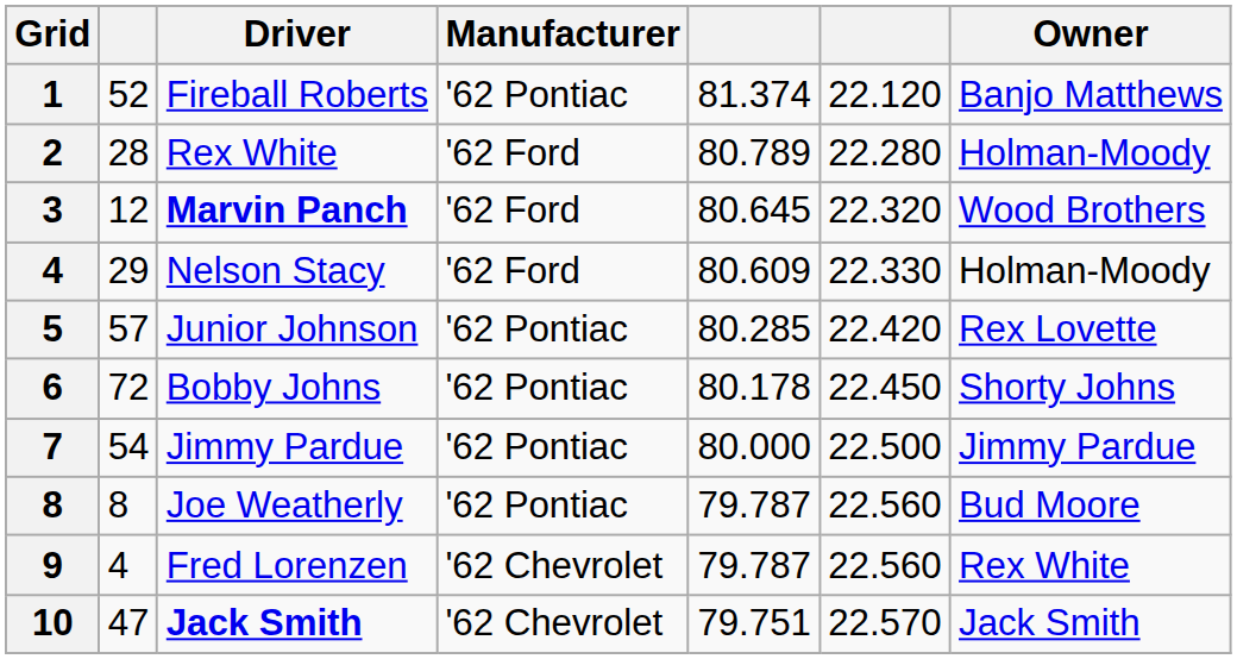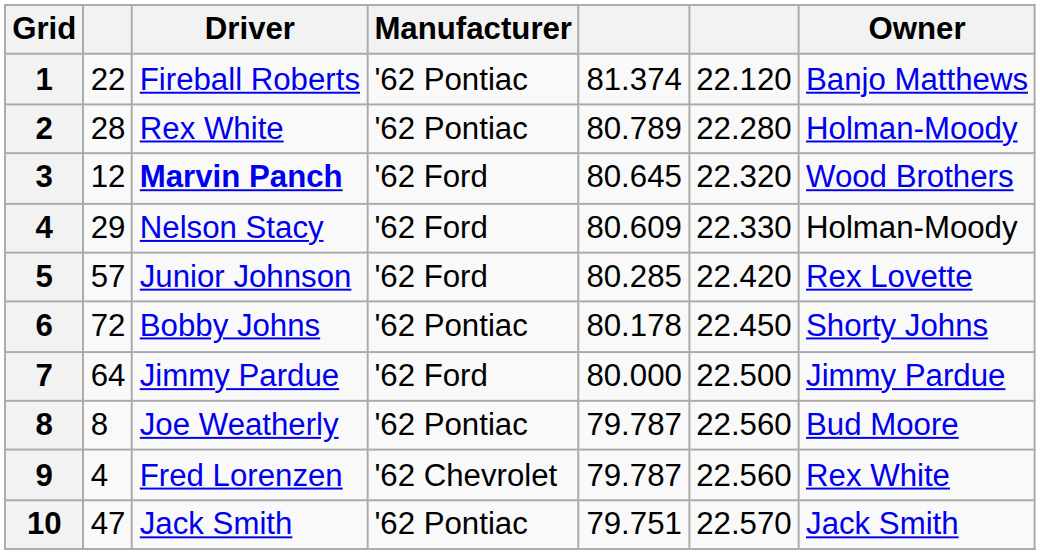 <table class="wikitable">
 <tr>
 <th>Grid</th>
 <th></th>
 <th>Driver</th>
 <th>Manufacturer</th>
 <th></th>
 <th></th>
 <th>Owner</th>
 </tr>
 <tr>
 <th>1</th>
-<td>52</td>
+<td>22</td>
 <td><a href='#'>Fireball Roberts</a></td>
 <td>'62 Pontiac</td>
 <td>81.374</td>
 <td>22.120</td>
 <td><a href='#'>Banjo Matthews</a></td>
 </tr>
 <tr>
 <th>2</th>
 <td>28</td>
 <td><a href='#'>Rex White</a></td>
-<td>'62 Ford</td>
+<td>'62 Pontiac</td>
 <td>80.789</td>
 <td>22.280</td>
 <td><a href='#'>Holman-Moody</a></td>
 </tr>
 <tr>
 <th>3</th>
 <td>12</td>
 <td><strong><a href='#'>Marvin Panch</a></strong></td>
 <td>'62 Ford</td>
 <td>80.645</td>
 <td>22.320</td>
 <td><a href='#'>Wood Brothers</a></td>
 </tr>
 <tr>
 <th>4</th>
 <td>29</td>
 <td><a href='#'>Nelson Stacy</a></td>
 <td>'62 Ford</td>
 <td>80.609</td>
 <td>22.330</td>
 <td>Holman-Moody</td>
 </tr>
 <tr>
 <th>5</th>
 <td>57</td>
 <td><a href='#'>Junior Johnson</a></td>
-<td>'62 Pontiac</td>
+<td>'62 Ford</td>
 <td>80.285</td>
 <td>22.420</td>
 <td><a href='#'>Rex Lovette</a></td>
 </tr>
 <tr>
 <th>6</th>
 <td>72</td>
 <td><a href='#'>Bobby Johns</a></td>
 <td>'62 Pontiac</td>
 <td>80.178</td>
 <td>22.450</td>
 <td><a href='#'>Shorty Johns</a></td>
 </tr>
 <tr>
 <th>7</th>
-<td>54</td>
+<td>64</td>
 <td><a href='#'>Jimmy Pardue</a></td>
-<td>'62 Pontiac</td>
+<td>'62 Ford</td>
 <td>80.000</td>
 <td>22.500</td>
 <td><a href='#'>Jimmy Pardue</a></td>
 </tr>
 <tr>
 <th>8</th>
 <td>8</td>
 <td><a href='#'>Joe Weatherly</a></td>
 <td>'62 Pontiac</td>
 <td>79.787</td>
 <td>22.560</td>
 <td><a href='#'>Bud Moore</a></td>
 </tr>
 <tr>
 <th>9</th>
 <td>4</td>
 <td><a href='#'>Fred Lorenzen</a></td>
 <td>'62 Chevrolet</td>
 <td>79.787</td>
 <td>22.560</td>
 <td><a href='#'>Rex White</a></td>
 </tr>
 <tr>
 <th>10</th>
 <td>47</td>
-<td><strong><a href='#'>Jack Smith</a></strong></td>
-<td>'62 Chevrolet</td>
+<td><a href='#'>Jack Smith</a></td>
+<td>'62 Pontiac</td>
 <td>79.751</td>
 <td>22.570</td>
 <td><a href='#'>Jack Smith</a></td>
 </tr>
 </table>
